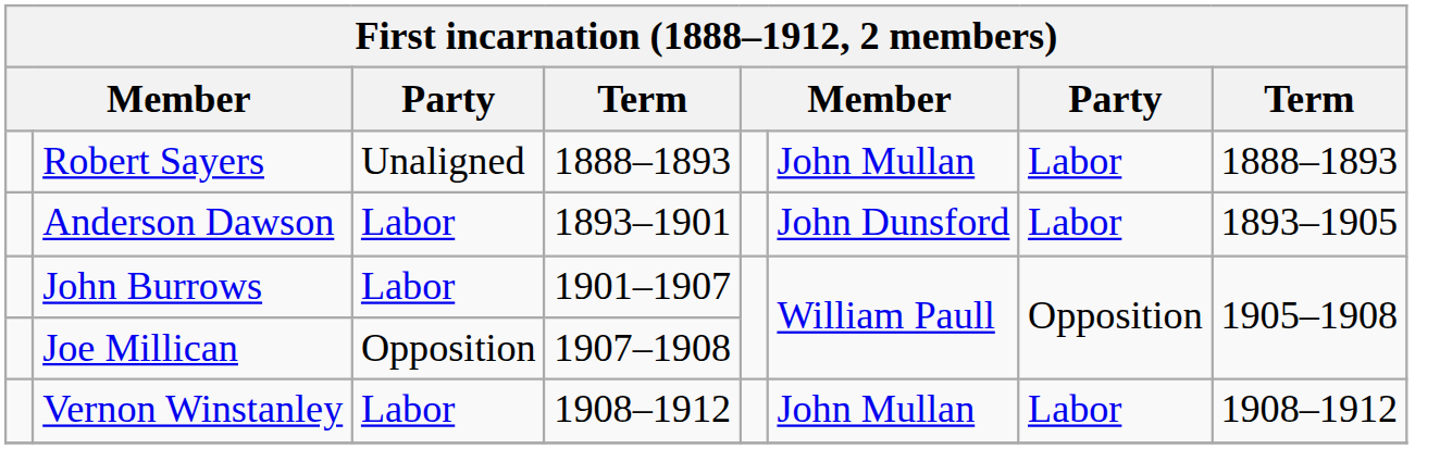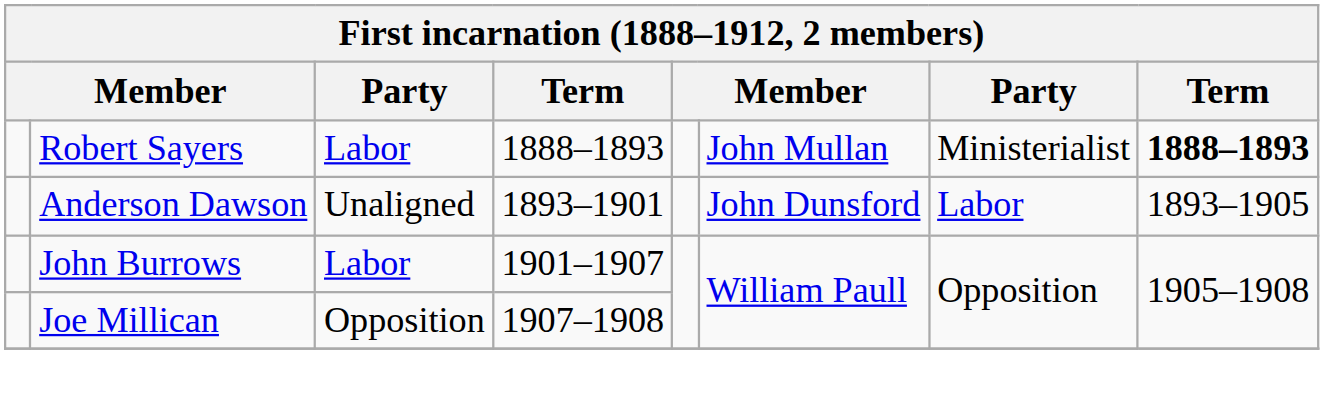 <table class="wikitable">
 <tr>
 <th colspan="8">First incarnation (1888–1912, 2 members)</th>
 </tr>
 <tr>
 <th colspan="2">Member</th>
 <th>Party</th>
 <th>Term</th>
 <th colspan="2">Member</th>
 <th>Party</th>
 <th>Term</th>
 </tr>
 <tr>
 <td> </td>
 <td><a href='#'>Robert Sayers</a></td>
-<td>Unaligned</td>
+<td><a href='#'>Labor</a></td>
 <td>1888–1893</td>
 <td> </td>
 <td><a href='#'>John Mullan</a></td>
-<td><a href='#'>Labor</a></td>
-<td>1888–1893</td>
+<td>Ministerialist</td>
+<td><strong>1888–1893</strong></td>
 </tr>
 <tr>
 <td> </td>
 <td><a href='#'>Anderson Dawson</a></td>
-<td><a href='#'>Labor</a></td>
+<td>Unaligned</td>
 <td>1893–1901</td>
 <td rowspan="2" > </td>
 <td rowspan="2"><a href='#'>John Dunsford</a></td>
 <td rowspan="2"><a href='#'>Labor</a></td>
 <td rowspan="2">1893–1905</td>
 </tr>
 <tr>
 <td rowspan="2" > </td>
 <td rowspan="2"><a href='#'>John Burrows</a></td>
 <td rowspan="2"><a href='#'>Labor</a></td>
 <td rowspan="2">1901–1907</td>
 </tr>
 <tr>
 <td rowspan="2" > </td>
 <td rowspan="2"><a href='#'>William Paull</a></td>
 <td rowspan="2">Opposition</td>
 <td rowspan="2">1905–1908</td>
 </tr>
 <tr>
 <td> </td>
 <td><a href='#'>Joe Millican</a></td>
 <td>Opposition</td>
 <td>1907–1908</td>
 </tr>
 <tr>
-<td> </td>
-<td><a href='#'>Vernon Winstanley</a></td>
-<td><a href='#'>Labor</a></td>
-<td>1908–1912</td>
-<td> </td>
-<td><a href='#'>John Mullan</a></td>
-<td><a href='#'>Labor</a></td>
-<td>1908–1912</td>
-</tr>
-<tr>
 </tr>
 </table>
